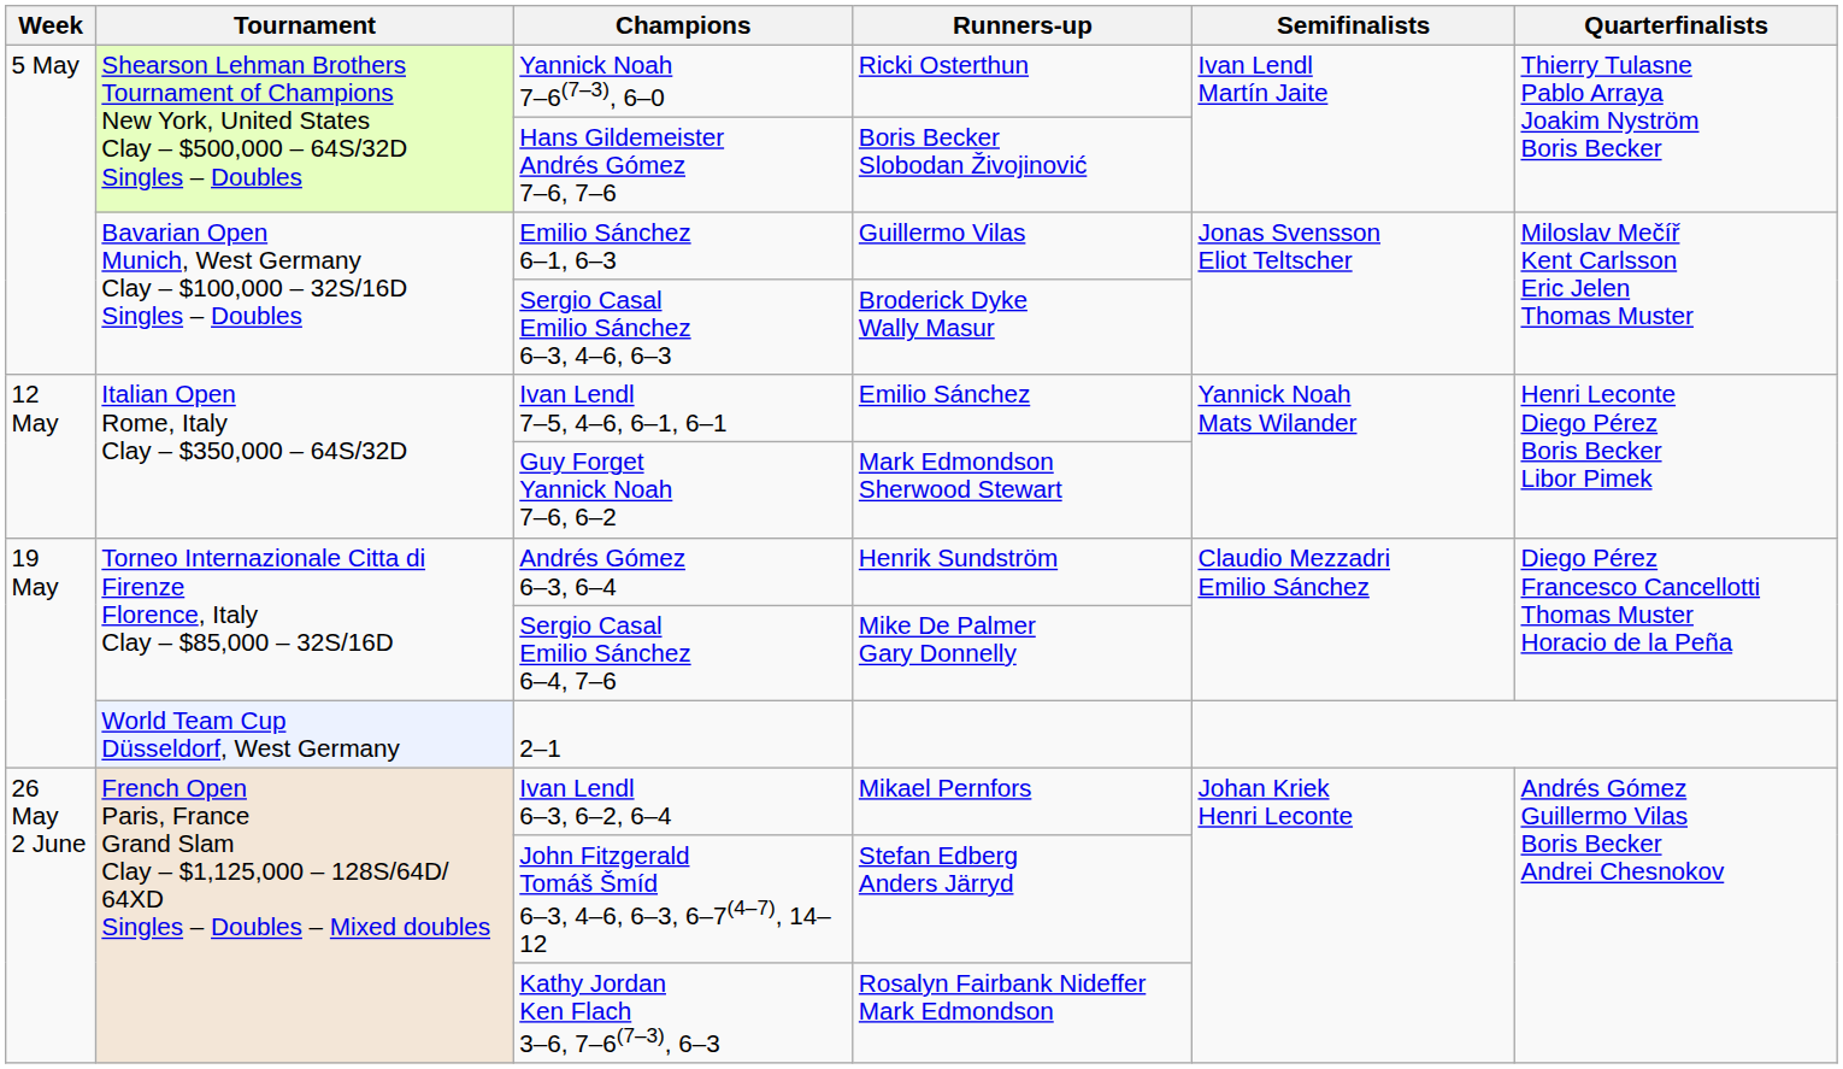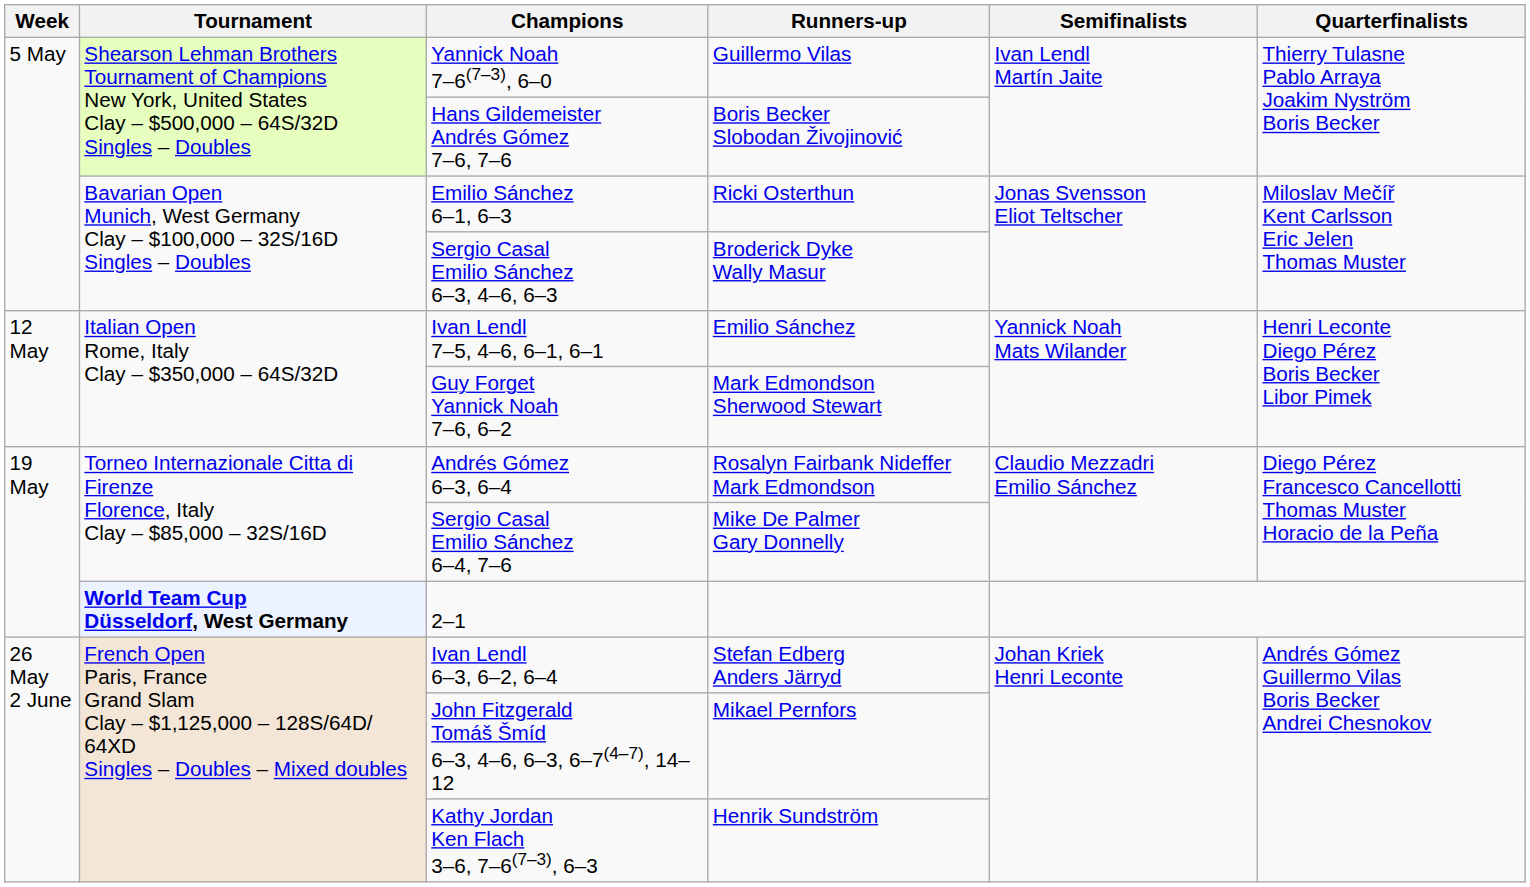 <table class=wikitable style=font-size:95%>
 <tr>
 <th style="width:48px;">Week</th>
 <th style="width:248px;">Tournament</th>
 <th style="width:200px;">Champions</th>
 <th style="width:200px;">Runners-up</th>
 <th style="width:190px;">Semifinalists</th>
 <th style="width:190px;">Quarterfinalists</th>
 </tr>
 <tr valign=top>
 <td rowspan=4>5 May</td>
 <td style="background:#E6FFBF;" rowspan="2"><a href='#'>Shearson Lehman Brothers <br>Tournament of Champions</a><br>New York, United States <br> Clay – $500,000 – 64S/32D <br> <a href='#'>Singles</a> – <a href='#'>Doubles</a></td>
 <td> <a href='#'>Yannick Noah</a><br>7–6<sup>(7–3)</sup>, 6–0</td>
-<td> <a href='#'>Ricki Osterthun</a></td>
+<td> <a href='#'>Guillermo Vilas</a></td>
 <td rowspan=2> <a href='#'>Ivan Lendl</a> <br>  <a href='#'>Martín Jaite</a></td>
 <td rowspan=2> <a href='#'>Thierry Tulasne</a> <br>  <a href='#'>Pablo Arraya</a> <br>  <a href='#'>Joakim Nyström</a> <br>  <a href='#'>Boris Becker</a></td>
 </tr>
 <tr valign=top>
 <td> <a href='#'>Hans Gildemeister</a><br> <a href='#'>Andrés Gómez</a><br>7–6, 7–6</td>
 <td> <a href='#'>Boris Becker</a> <br>  <a href='#'>Slobodan Živojinović</a></td>
 </tr>
 <tr valign=top>
 <td rowspan="2"><a href='#'>Bavarian Open</a> <br> <a href='#'>Munich</a>, West Germany <br> Clay – $100,000 – 32S/16D <br> <a href='#'>Singles</a> – <a href='#'>Doubles</a></td>
 <td> <a href='#'>Emilio Sánchez</a> <br> 6–1, 6–3</td>
-<td> <a href='#'>Guillermo Vilas</a></td>
+<td> <a href='#'>Ricki Osterthun</a></td>
 <td rowspan=2> <a href='#'>Jonas Svensson</a> <br>  <a href='#'>Eliot Teltscher</a></td>
 <td rowspan=2> <a href='#'>Miloslav Mečíř</a> <br>  <a href='#'>Kent Carlsson</a> <br>  <a href='#'>Eric Jelen</a> <br>  <a href='#'>Thomas Muster</a></td>
 </tr>
 <tr valign=top>
 <td> <a href='#'>Sergio Casal</a><br> <a href='#'>Emilio Sánchez</a> <br> 6–3, 4–6, 6–3</td>
 <td> <a href='#'>Broderick Dyke</a> <br>  <a href='#'>Wally Masur</a></td>
 </tr>
 <tr valign=top>
 <td rowspan=2>12 May</td>
 <td rowspan="2"><a href='#'>Italian Open</a><br> Rome, Italy <br> Clay – $350,000 – 64S/32D</td>
 <td> <a href='#'>Ivan Lendl</a><br>7–5, 4–6, 6–1, 6–1</td>
 <td> <a href='#'>Emilio Sánchez</a></td>
 <td rowspan=2> <a href='#'>Yannick Noah</a> <br>  <a href='#'>Mats Wilander</a></td>
 <td rowspan=2> <a href='#'>Henri Leconte</a> <br>  <a href='#'>Diego Pérez</a> <br>  <a href='#'>Boris Becker</a> <br>  <a href='#'>Libor Pimek</a></td>
 </tr>
 <tr valign=top>
 <td> <a href='#'>Guy Forget</a><br> <a href='#'>Yannick Noah</a> <br> 7–6, 6–2</td>
 <td> <a href='#'>Mark Edmondson</a> <br>  <a href='#'>Sherwood Stewart</a></td>
 </tr>
 <tr valign=top>
 <td rowspan=3>19 May</td>
 <td rowspan="2"><a href='#'>Torneo Internazionale Citta di Firenze</a><br><a href='#'>Florence</a>, Italy <br> Clay – $85,000 – 32S/16D</td>
 <td> <a href='#'>Andrés Gómez</a> <br> 6–3, 6–4</td>
-<td> <a href='#'>Henrik Sundström</a></td>
+<td> <a href='#'>Rosalyn Fairbank Nideffer</a><br> <a href='#'>Mark Edmondson</a></td>
 <td rowspan=2> <a href='#'>Claudio Mezzadri</a> <br>  <a href='#'>Emilio Sánchez</a></td>
 <td rowspan=2> <a href='#'>Diego Pérez</a> <br>  <a href='#'>Francesco Cancellotti</a> <br>  <a href='#'>Thomas Muster</a> <br>  <a href='#'>Horacio de la Peña</a></td>
 </tr>
 <tr valign=top>
 <td> <a href='#'>Sergio Casal</a><br> <a href='#'>Emilio Sánchez</a> <br> 6–4, 7–6</td>
 <td> <a href='#'>Mike De Palmer</a> <br>  <a href='#'>Gary Donnelly</a></td>
 </tr>
 <tr valign=top>
-<td bgcolor="#ECF2FF" rowspan="1"><a href='#'>World Team Cup</a><br> <a href='#'>Düsseldorf</a>, West Germany</td>
+<td bgcolor="#ECF2FF" rowspan="1"><strong><a href='#'>World Team Cup</a><br> <a href='#'>Düsseldorf</a>, West Germany</strong></td>
 <td><br>2–1</td>
 <td></td>
 </tr>
 <tr valign=top>
 <td rowspan=3>26 May<br>2 June</td>
 <td bgcolor="#F3E6D7" rowspan="3"><a href='#'>French Open</a><br> Paris, France <br> Grand Slam <br> Clay – $1,125,000 – 128S/64D/ 64XD <br> <a href='#'>Singles</a> – <a href='#'>Doubles</a> – <a href='#'>Mixed doubles</a></td>
 <td> <a href='#'>Ivan Lendl</a><br>6–3, 6–2, 6–4</td>
-<td> <a href='#'>Mikael Pernfors</a></td>
+<td> <a href='#'>Stefan Edberg</a><br> <a href='#'>Anders Järryd</a></td>
 <td rowspan=3> <a href='#'>Johan Kriek</a><br> <a href='#'>Henri Leconte</a></td>
 <td rowspan=3> <a href='#'>Andrés Gómez</a><br> <a href='#'>Guillermo Vilas</a><br> <a href='#'>Boris Becker</a><br> <a href='#'>Andrei Chesnokov</a></td>
 </tr>
 <tr valign=top>
 <td> <a href='#'>John Fitzgerald</a><br> <a href='#'>Tomáš Šmíd</a><br>6–3, 4–6, 6–3, 6–7<sup>(4–7)</sup>, 14–12</td>
-<td> <a href='#'>Stefan Edberg</a><br> <a href='#'>Anders Järryd</a></td>
+<td> <a href='#'>Mikael Pernfors</a></td>
 </tr>
 <tr valign=top>
 <td> <a href='#'>Kathy Jordan</a><br> <a href='#'>Ken Flach</a><br>3–6, 7–6<sup>(7–3)</sup>, 6–3</td>
-<td> <a href='#'>Rosalyn Fairbank Nideffer</a><br> <a href='#'>Mark Edmondson</a></td>
+<td> <a href='#'>Henrik Sundström</a></td>
 </tr>
 </table>
